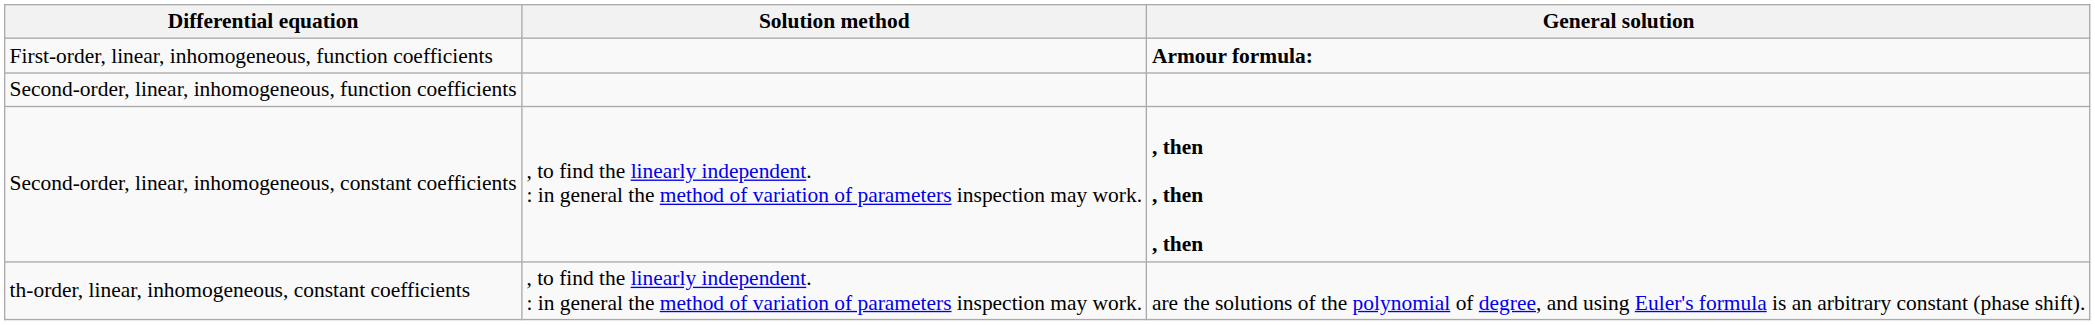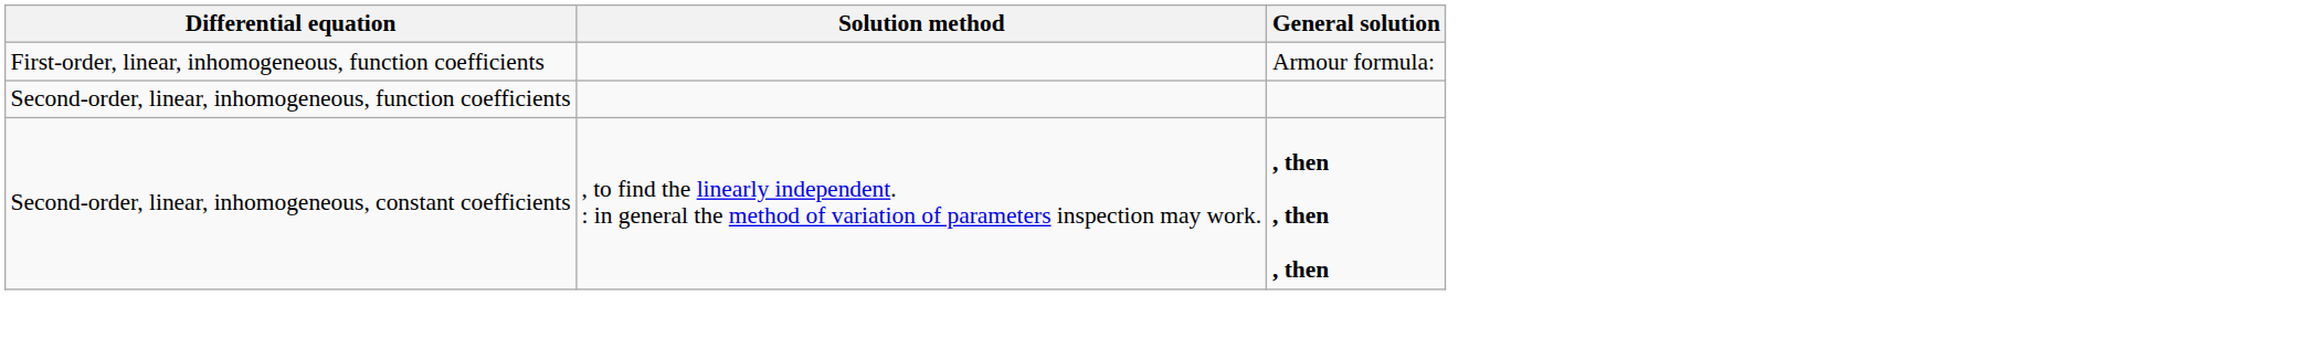 <table class="wikitable">
 <tr>
 <th scope="col">Differential equation</th>
 <th scope="col">Solution method</th>
 <th scope="col">General solution</th>
 </tr>
 <tr>
 <td>First-order, linear, inhomogeneous, function coefficients<br></td>
 <td></td>
-<td><strong>Armour formula:<br></strong></td>
+<td>Armour formula:<br></td>
 </tr>
 <tr>
 <td>Second-order, linear, inhomogeneous, function coefficients<br></td>
 <td></td>
 <td></td>
 </tr>
 <tr>
 <td>Second-order, linear, inhomogeneous, constant coefficients<br></td>
 <td>, to find the <a href='#'>linearly independent</a>.<br>: in general the <a href='#'>method of variation of parameters</a> inspection may work.</td>
 <td><strong><br>, then<br><br>, then<br><br>, then<br></strong></td>
 </tr>
-<tr>
-<td>th-order, linear, inhomogeneous, constant coefficients<br></td>
-<td>, to find the <a href='#'>linearly independent</a>.<br>: in general the <a href='#'>method of variation of parameters</a> inspection may work.</td>
-<td><br> are the solutions of the <a href='#'>polynomial</a> of <a href='#'>degree</a>, and using <a href='#'>Euler's formula</a> is an arbitrary constant (phase shift).</td>
-</tr>
 </table>
